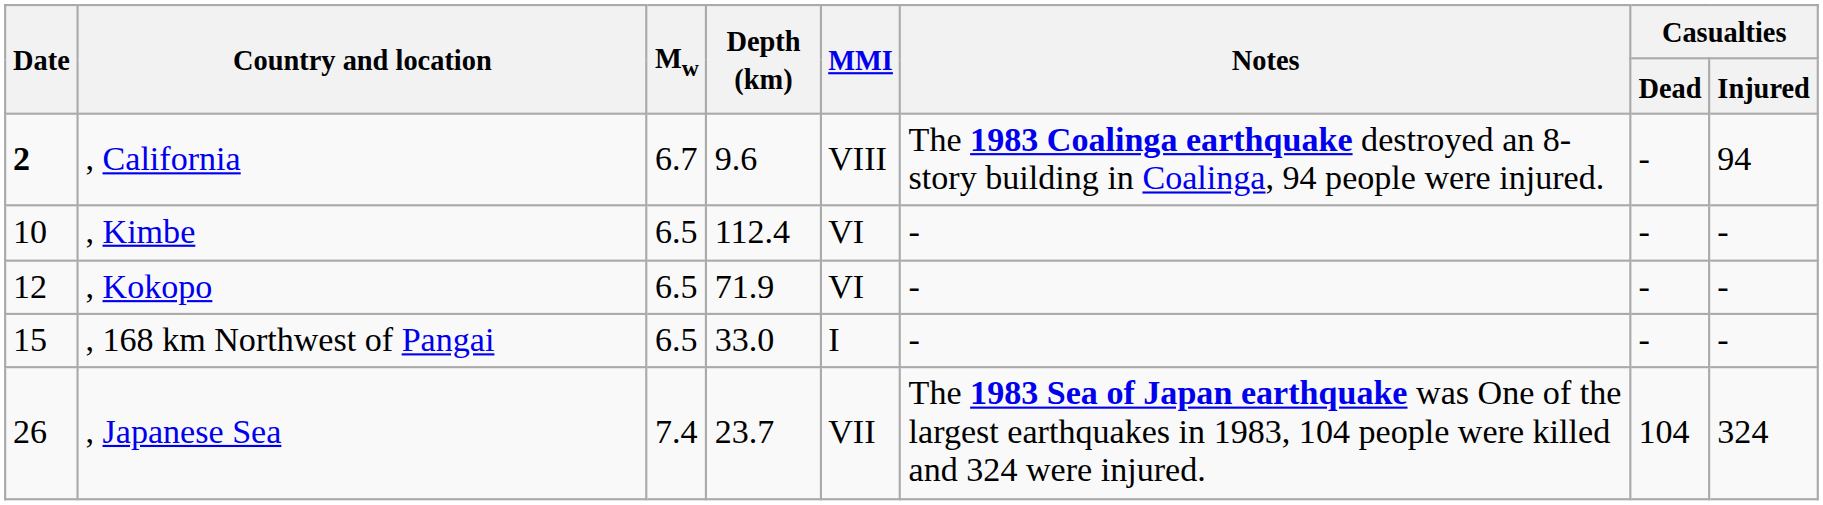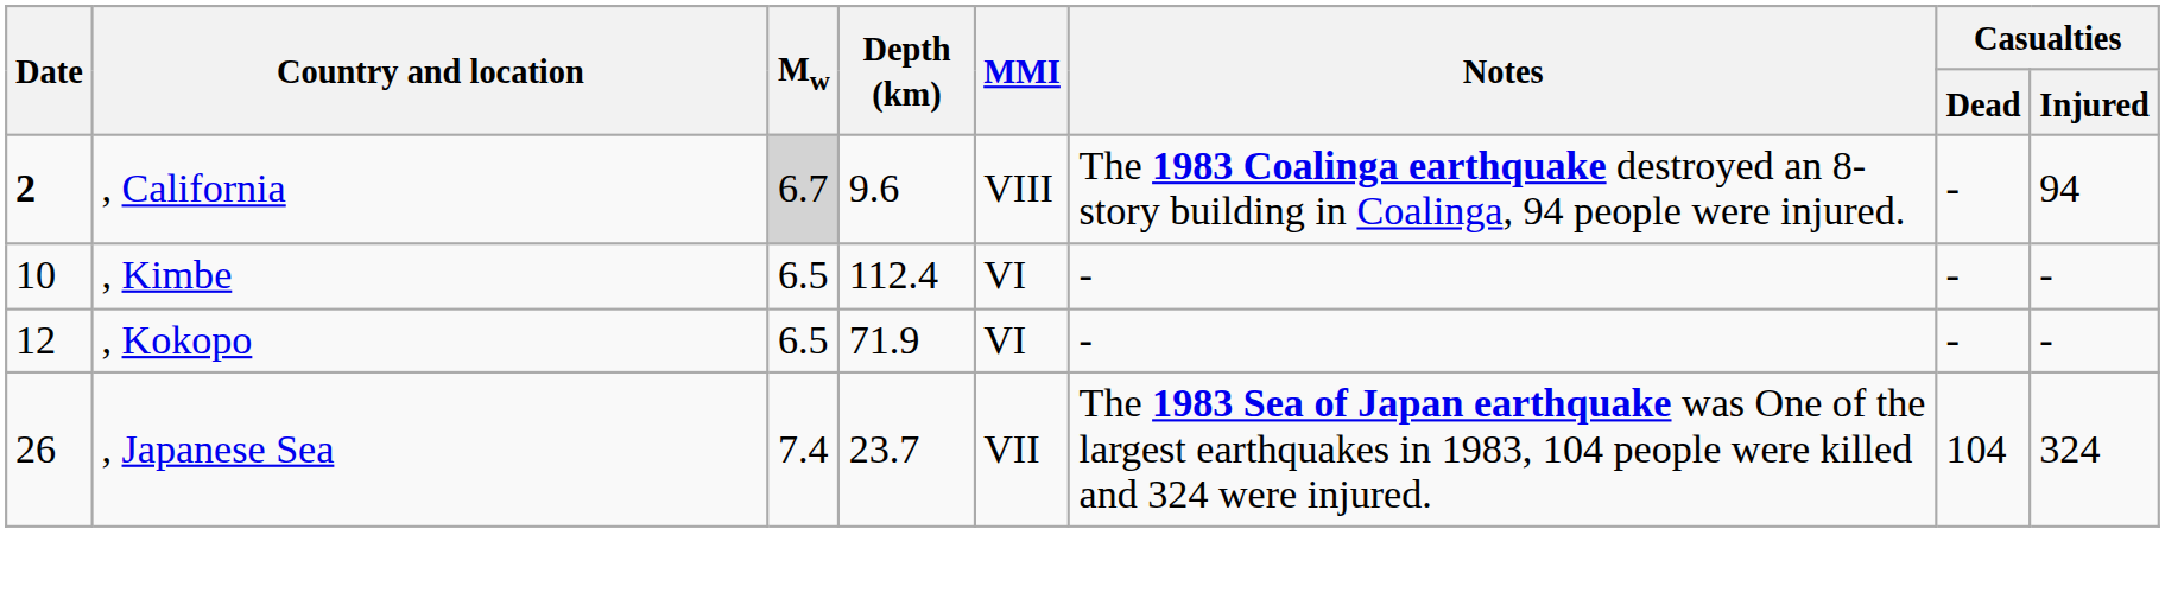 <table class="wikitable sortable sort-under" style="border:1px black; margin-left:1em;">
 <tr>
 <th rowspan="2"><small>Date</small></th>
 <th rowspan="2" style="width: 260px"><small>Country and location</small></th>
 <th rowspan="2"><small>M<sub>w</sub></small></th>
 <th rowspan="2"><small>Depth (km)</small></th>
 <th rowspan="2"><small><a href='#'>MMI</a></small></th>
 <th rowspan="2" class="unsortable"><small>Notes</small></th>
 <th colspan="2"><small>Casualties</small></th>
 </tr>
 <tr>
 <th><small>Dead</small></th>
 <th><small>Injured</small></th>
 </tr>
 <tr>
 <td><strong>2</strong></td>
 <td>, <a href='#'>California</a></td>
-<td>6.7</td>
+<td style="background: lightgrey;">6.7</td>
 <td>9.6</td>
 <td>VIII</td>
 <td>The <strong><a href='#'>1983 Coalinga earthquake</a></strong> destroyed an 8-story building in <a href='#'>Coalinga</a>, 94 people were injured.</td>
 <td>-</td>
 <td>94</td>
 </tr>
 <tr>
 <td>10</td>
 <td>, <a href='#'>Kimbe</a></td>
 <td>6.5</td>
 <td>112.4</td>
 <td>VI</td>
 <td>-</td>
 <td>-</td>
 <td>-</td>
 </tr>
 <tr>
 <td>12</td>
 <td>, <a href='#'>Kokopo</a></td>
 <td>6.5</td>
 <td>71.9</td>
 <td>VI</td>
 <td>-</td>
 <td>-</td>
 <td>-</td>
 </tr>
 <tr>
-<td>15</td>
-<td>, 168 km Northwest of <a href='#'>Pangai</a></td>
-<td>6.5</td>
-<td>33.0</td>
-<td>I</td>
-<td>-</td>
-<td>-</td>
-<td>-</td>
-</tr>
-<tr>
 <td>26</td>
 <td>, <a href='#'>Japanese Sea</a></td>
 <td>7.4</td>
 <td>23.7</td>
 <td>VII</td>
 <td>The <strong><a href='#'>1983 Sea of Japan earthquake</a></strong> was One of the largest earthquakes in 1983, 104 people were killed and 324 were injured.</td>
 <td>104</td>
 <td>324</td>
 </tr>
 </table>
